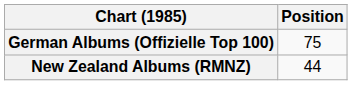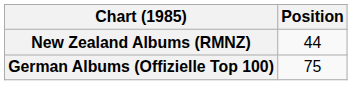 <table class="wikitable sortable plainrowheaders" style="text-align:center">
 <tr>
 <th scope="col">Chart (1985)</th>
 <th scope="col">Position</th>
 </tr>
 <tr>
+<th scope="row">New Zealand Albums (RMNZ)</th>
+<td>44</td>
+</tr>
+<tr>
 <th scope="row">German Albums (Offizielle Top 100)</th>
 <td>75</td>
 </tr>
-<tr>
-<th scope="row">New Zealand Albums (RMNZ)</th>
-<td>44</td>
-</tr>
 </table>
